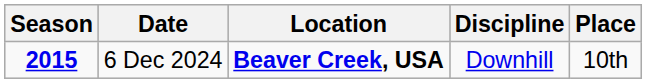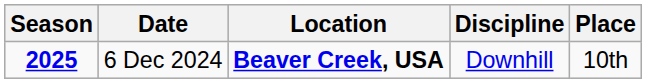 <table class="wikitable" style="text-align:center; font-size:95%;">
 <tr>
 <th>Season</th>
 <th>Date</th>
 <th>Location</th>
 <th>Discipline</th>
 <th>Place</th>
 </tr>
 <tr>
-<td><strong><a href='#'>2015</a></strong></td>
+<td><strong><a href='#'>2025</a></strong></td>
 <td align=right>6 Dec 2024</td>
 <td align=left><strong> <a href='#'>Beaver Creek</a>, USA</strong></td>
 <td><a href='#'>Downhill</a></td>
 <td>10th</td>
 </tr>
 </table>
